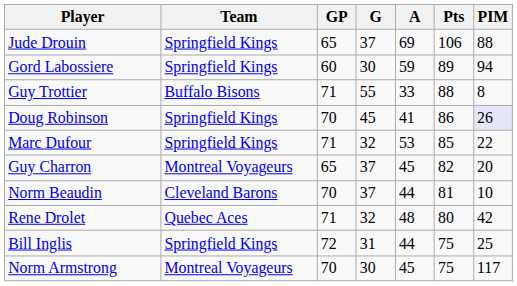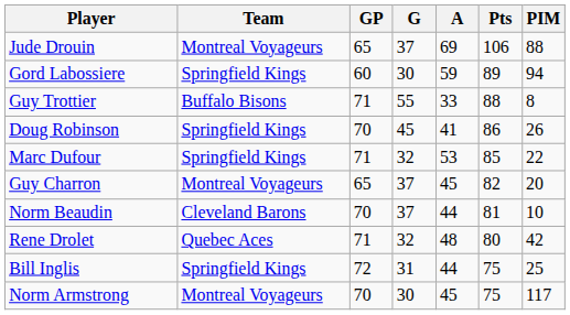 <table class="wikitable">
 <tr>
 <th bgcolor="#DDDDFF" width="30%">Player</th>
 <th bgcolor="#DDDDFF" width="30%">Team</th>
 <th bgcolor="#DDDDFF" width="7.5%">GP</th>
 <th bgcolor="#DDDDFF" width="7.5%">G</th>
 <th bgcolor="#DDDDFF" width="7.5%">A</th>
 <th bgcolor="#DDDDFF" width="7.5%">Pts</th>
 <th bgcolor="#DDDDFF" width="7.5%">PIM</th>
 </tr>
 <tr>
 <td><a href='#'>Jude Drouin</a></td>
-<td><a href='#'>Springfield Kings</a></td>
+<td><a href='#'>Montreal Voyageurs</a></td>
 <td>65</td>
 <td>37</td>
 <td>69</td>
 <td>106</td>
 <td>88</td>
 </tr>
 <tr>
 <td><a href='#'>Gord Labossiere</a></td>
 <td><a href='#'>Springfield Kings</a></td>
 <td>60</td>
 <td>30</td>
 <td>59</td>
 <td>89</td>
 <td>94</td>
 </tr>
 <tr>
 <td><a href='#'>Guy Trottier</a></td>
 <td><a href='#'>Buffalo Bisons</a></td>
 <td>71</td>
 <td>55</td>
 <td>33</td>
 <td>88</td>
 <td>8</td>
 </tr>
 <tr>
 <td><a href='#'>Doug Robinson</a></td>
 <td><a href='#'>Springfield Kings</a></td>
 <td>70</td>
 <td>45</td>
 <td>41</td>
 <td>86</td>
-<td style="background: lavender;">26</td>
+<td>26</td>
 </tr>
 <tr>
 <td><a href='#'>Marc Dufour</a></td>
 <td><a href='#'>Springfield Kings</a></td>
 <td>71</td>
 <td>32</td>
 <td>53</td>
 <td>85</td>
 <td>22</td>
 </tr>
 <tr>
 <td><a href='#'>Guy Charron</a></td>
 <td><a href='#'>Montreal Voyageurs</a></td>
 <td>65</td>
 <td>37</td>
 <td>45</td>
 <td>82</td>
 <td>20</td>
 </tr>
 <tr>
 <td><a href='#'>Norm Beaudin</a></td>
 <td><a href='#'>Cleveland Barons</a></td>
 <td>70</td>
 <td>37</td>
 <td>44</td>
 <td>81</td>
 <td>10</td>
 </tr>
 <tr>
 <td><a href='#'>Rene Drolet</a></td>
 <td><a href='#'>Quebec Aces</a></td>
 <td>71</td>
 <td>32</td>
 <td>48</td>
 <td>80</td>
 <td>42</td>
 </tr>
 <tr>
 <td><a href='#'>Bill Inglis</a></td>
 <td><a href='#'>Springfield Kings</a></td>
 <td>72</td>
 <td>31</td>
 <td>44</td>
 <td>75</td>
 <td>25</td>
 </tr>
 <tr>
 <td><a href='#'>Norm Armstrong</a></td>
 <td><a href='#'>Montreal Voyageurs</a></td>
 <td>70</td>
 <td>30</td>
 <td>45</td>
 <td>75</td>
 <td>117</td>
 </tr>
 </table>
